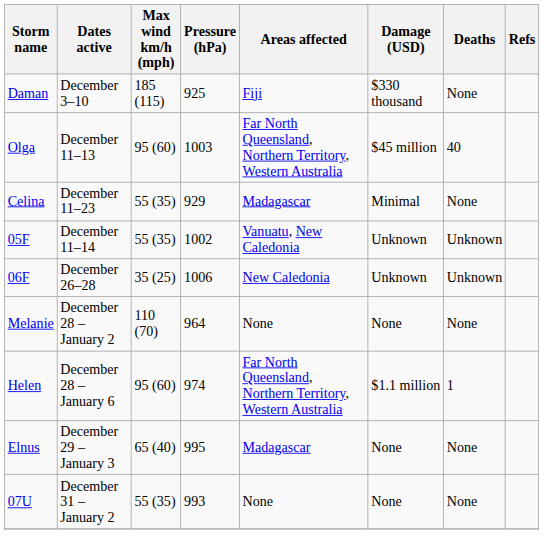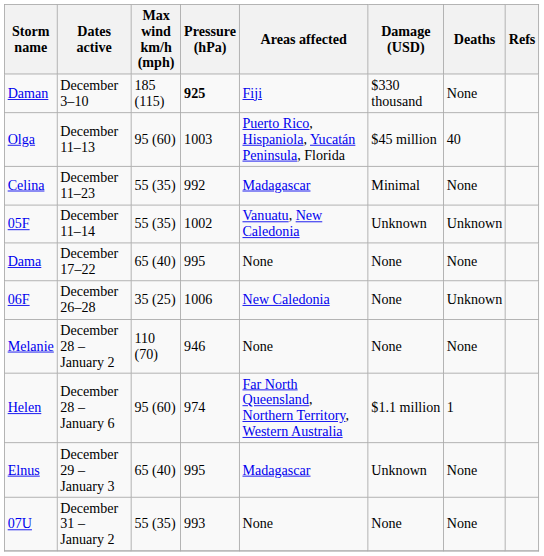 <table class="wikitable sortable">
 <tr>
 <th width="5%">Storm name</th>
 <th width="15%">Dates active</th>
 <th width="10%">Max wind<br>km/h (mph)</th>
 <th width="5%">Pressure<br>(hPa)</th>
 <th width="30%">Areas affected</th>
 <th width="10%">Damage<br>(USD)</th>
 <th width="5%">Deaths</th>
 <th width="5%">Refs</th>
 </tr>
 <tr>
 <td><a href='#'>Daman</a></td>
 <td>December 3–10</td>
 <td>185 (115)</td>
-<td>925</td>
+<td><strong>925</strong></td>
 <td><a href='#'>Fiji</a></td>
 <td>$330 thousand</td>
 <td>None</td>
 <td></td>
 </tr>
 <tr>
 <td><a href='#'>Olga</a></td>
 <td>December 11–13</td>
 <td>95 (60)</td>
 <td>1003</td>
-<td><a href='#'>Far North Queensland</a>, <a href='#'>Northern Territory</a>, <a href='#'>Western Australia</a></td>
+<td><a href='#'>Puerto Rico</a>, <a href='#'>Hispaniola</a>, <a href='#'>Yucatán Peninsula</a>, Florida</td>
 <td>$45 million</td>
 <td>40</td>
 <td></td>
 </tr>
 <tr>
 <td><a href='#'>Celina</a></td>
 <td>December 11–23</td>
 <td>55 (35)</td>
-<td>929</td>
+<td>992</td>
 <td><a href='#'>Madagascar</a></td>
 <td>Minimal</td>
 <td>None</td>
 <td></td>
 </tr>
 <tr>
 <td><a href='#'>05F</a></td>
 <td>December 11–14</td>
 <td>55 (35)</td>
 <td>1002</td>
 <td><a href='#'>Vanuatu</a>, <a href='#'>New Caledonia</a></td>
 <td>Unknown</td>
 <td>Unknown</td>
 <td></td>
 </tr>
 <tr>
+<td><a href='#'>Dama</a></td>
+<td>December 17–22</td>
+<td>65 (40)</td>
+<td>995</td>
+<td>None</td>
+<td>None</td>
+<td>None</td>
+<td></td>
+</tr>
+<tr>
 <td><a href='#'>06F</a></td>
 <td>December 26–28</td>
 <td>35 (25)</td>
 <td>1006</td>
 <td><a href='#'>New Caledonia</a></td>
-<td>Unknown</td>
+<td>None</td>
 <td>Unknown</td>
 <td></td>
 </tr>
 <tr>
 <td><a href='#'>Melanie</a></td>
 <td>December 28 – January 2</td>
 <td>110 (70)</td>
-<td>964</td>
+<td>946</td>
 <td>None</td>
 <td>None</td>
 <td>None</td>
 <td></td>
 </tr>
 <tr>
 <td><a href='#'>Helen</a></td>
 <td>December 28 – January 6</td>
 <td>95 (60)</td>
 <td>974</td>
 <td><a href='#'>Far North Queensland</a>, <a href='#'>Northern Territory</a>, <a href='#'>Western Australia</a></td>
 <td>$1.1 million</td>
 <td>1</td>
 <td></td>
 </tr>
 <tr>
 <td><a href='#'>Elnus</a></td>
 <td>December 29 – January 3</td>
 <td>65 (40)</td>
 <td>995</td>
 <td><a href='#'>Madagascar</a></td>
-<td>None</td>
+<td>Unknown</td>
 <td>None</td>
 <td></td>
 </tr>
 <tr>
 <td><a href='#'>07U</a></td>
 <td>December 31 – January 2</td>
 <td>55 (35)</td>
 <td>993</td>
 <td>None</td>
 <td>None</td>
 <td>None</td>
 <td></td>
 </tr>
 <tr>
 </tr>
 </table>
